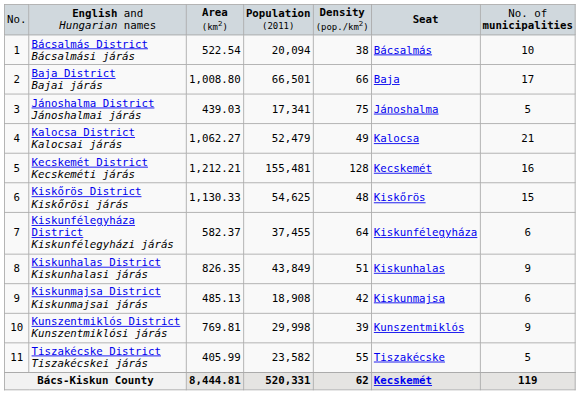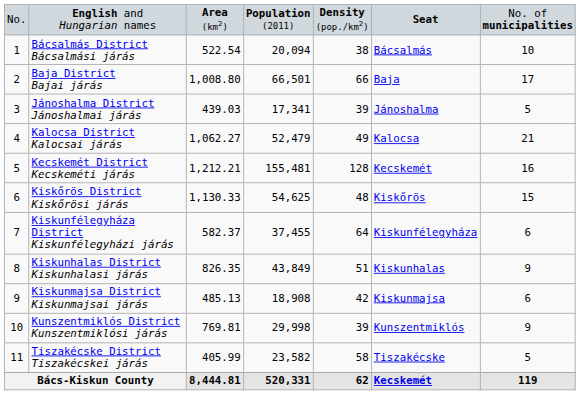 <table class="wikitable" style="font-size:95%">
 <tr bgcolor="D0D8DD">
 <td align="center">No.</td>
 <td style=width:175px; align="center"><strong>English</strong> and<br><em>Hungarian</em> names</td>
 <td align="center"><strong>Area</strong><br> <small>(km<sup>2</sup>)</small></td>
 <td align="center"><strong>Population</strong><br> <small>(2011)</small></td>
 <td align="center"><strong>Density</strong><br> <small>(pop./km<sup>2</sup>)</small></td>
 <td align="center"><strong>Seat</strong></td>
 <td align="center">No. of<br><strong>municipalities</strong></td>
 </tr>
 <tr>
 <td align="center">1</td>
 <td><a href='#'>Bácsalmás District</a><br> <em>Bácsalmási járás</em></td>
 <td align="right">522.54</td>
 <td align="right">20,094</td>
 <td align="right">38</td>
 <td><a href='#'>Bácsalmás</a></td>
 <td align="center">10</td>
 </tr>
 <tr>
 <td align="center">2</td>
 <td><a href='#'>Baja District</a><br> <em>Bajai járás</em></td>
 <td align="right">1,008.80</td>
 <td align="right">66,501</td>
 <td align="right">66</td>
 <td><a href='#'>Baja</a></td>
 <td align="center">17</td>
 </tr>
 <tr>
 <td align="center">3</td>
 <td><a href='#'>Jánoshalma District</a><br> <em>Jánoshalmai járás</em></td>
 <td align="right">439.03</td>
 <td align="right">17,341</td>
-<td align="right">75</td>
+<td align="right">39</td>
 <td><a href='#'>Jánoshalma</a></td>
 <td align="center">5</td>
 </tr>
 <tr>
 <td align="center">4</td>
 <td><a href='#'>Kalocsa District</a><br> <em>Kalocsai járás</em></td>
 <td align="right">1,062.27</td>
 <td align="right">52,479</td>
 <td align="right">49</td>
 <td><a href='#'>Kalocsa</a></td>
 <td align="center">21</td>
 </tr>
 <tr>
 <td align="center">5</td>
 <td><a href='#'>Kecskemét District</a><br> <em>Kecskeméti járás</em></td>
 <td align="right">1,212.21</td>
 <td align="right">155,481</td>
 <td align="right">128</td>
 <td><a href='#'>Kecskemét</a></td>
 <td align="center">16</td>
 </tr>
 <tr>
 <td align="center">6</td>
 <td><a href='#'>Kiskőrös District</a><br> <em>Kiskőrösi járás</em></td>
 <td align="right">1,130.33</td>
 <td align="right">54,625</td>
 <td align="right">48</td>
 <td><a href='#'>Kiskőrös</a></td>
 <td align="center">15</td>
 </tr>
 <tr>
 <td align="center">7</td>
 <td><a href='#'>Kiskunfélegyháza District</a><br> <em>Kiskunfélegyházi járás</em></td>
 <td align="right">582.37</td>
 <td align="right">37,455</td>
 <td align="right">64</td>
 <td><a href='#'>Kiskunfélegyháza</a></td>
 <td align="center">6</td>
 </tr>
 <tr>
 <td align="center">8</td>
 <td><a href='#'>Kiskunhalas District</a><br> <em>Kiskunhalasi járás</em></td>
 <td align="right">826.35</td>
 <td align="right">43,849</td>
 <td align="right">51</td>
 <td><a href='#'>Kiskunhalas</a></td>
 <td align="center">9</td>
 </tr>
 <tr>
 <td align="center">9</td>
 <td><a href='#'>Kiskunmajsa District</a><br> <em>Kiskunmajsai járás</em></td>
 <td align="right">485.13</td>
 <td align="right">18,908</td>
 <td align="right">42</td>
 <td><a href='#'>Kiskunmajsa</a></td>
 <td align="center">6</td>
 </tr>
 <tr>
 <td align="center">10</td>
 <td><a href='#'>Kunszentmiklós District</a><br> <em>Kunszentmiklósi járás</em></td>
 <td align="right">769.81</td>
 <td align="right">29,998</td>
 <td align="right">39</td>
 <td><a href='#'>Kunszentmiklós</a></td>
 <td align="center">9</td>
 </tr>
 <tr>
 <td align="center">11</td>
 <td><a href='#'>Tiszakécske District</a><br> <em>Tiszakécskei járás</em></td>
 <td align="right">405.99</td>
 <td align="right">23,582</td>
-<td align="right">55</td>
+<td align="right">58</td>
 <td><a href='#'>Tiszakécske</a></td>
 <td align="center">5</td>
 </tr>
 <tr>
 </tr>
 <tr bgcolor="E5E4E2">
 <th colspan="2">Bács-Kiskun County</th>
 <td align="right"><strong>8,444.81</strong></td>
 <td align="right"><strong>520,331</strong></td>
 <td align="right"><strong>62</strong></td>
 <td><strong><a href='#'>Kecskemét</a></strong></td>
 <td align="center"><strong>119</strong></td>
 </tr>
 </table>
